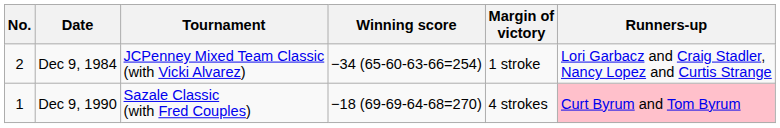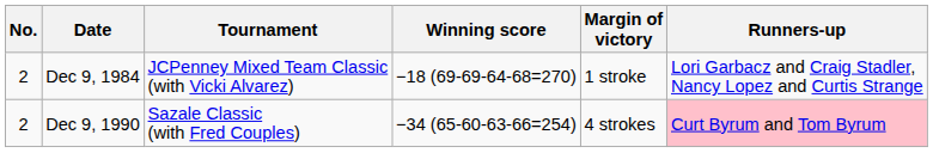 <table class="wikitable" style="font-size:95%;">
 <tr>
 <th>No.</th>
 <th>Date</th>
 <th>Tournament</th>
 <th>Winning score</th>
 <th>Margin of<br>victory</th>
 <th>Runners-up</th>
 </tr>
 <tr>
 <td align=center>2</td>
 <td align=right>Dec 9, 1984</td>
 <td><a href='#'>JCPenney Mixed Team Classic</a><br>(with  <a href='#'>Vicki Alvarez</a>)</td>
-<td>−34 (65-60-63-66=254)</td>
+<td>−18 (69-69-64-68=270)</td>
 <td>1 stroke</td>
 <td> <a href='#'>Lori Garbacz</a> and  <a href='#'>Craig Stadler</a>,<br> <a href='#'>Nancy Lopez</a> and  <a href='#'>Curtis Strange</a></td>
 </tr>
 <tr>
-<td align=center>1</td>
+<td align=center>2</td>
 <td align=right>Dec 9, 1990</td>
 <td><a href='#'>Sazale Classic</a><br>(with  <a href='#'>Fred Couples</a>)</td>
-<td>−18 (69-69-64-68=270)</td>
+<td>−34 (65-60-63-66=254)</td>
 <td>4 strokes</td>
 <td style="background: pink;"> <a href='#'>Curt Byrum</a> and  <a href='#'>Tom Byrum</a></td>
 </tr>
 </table>
